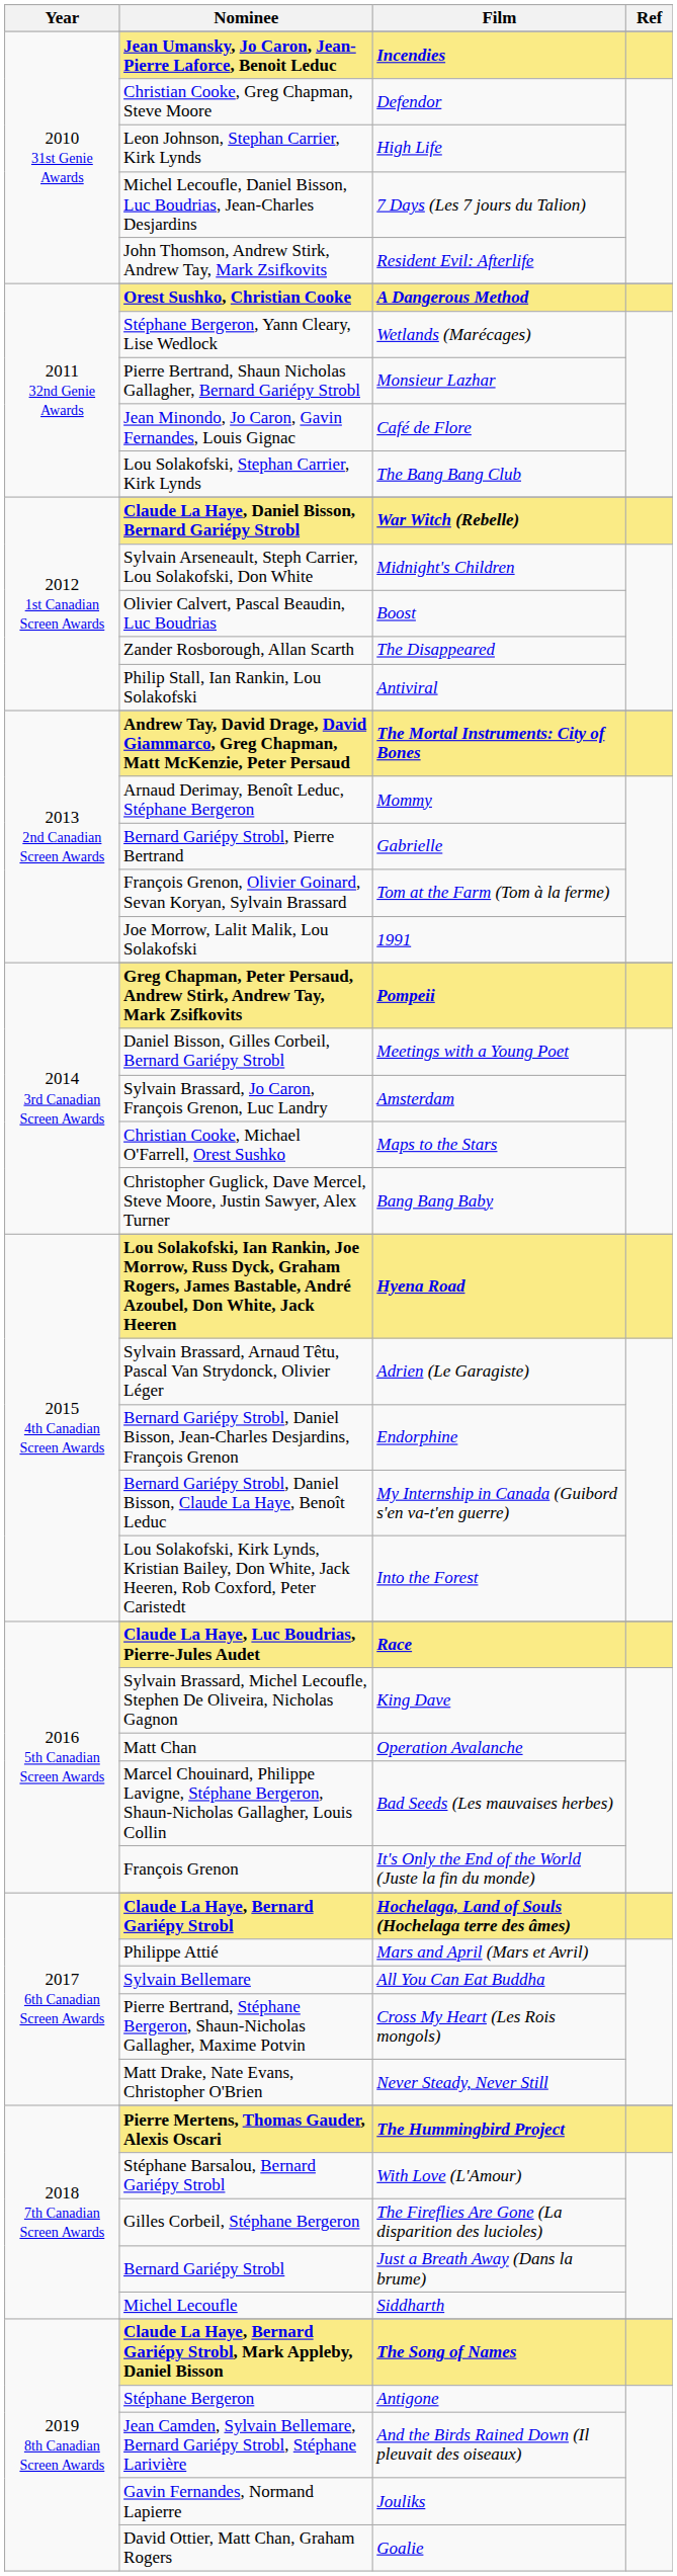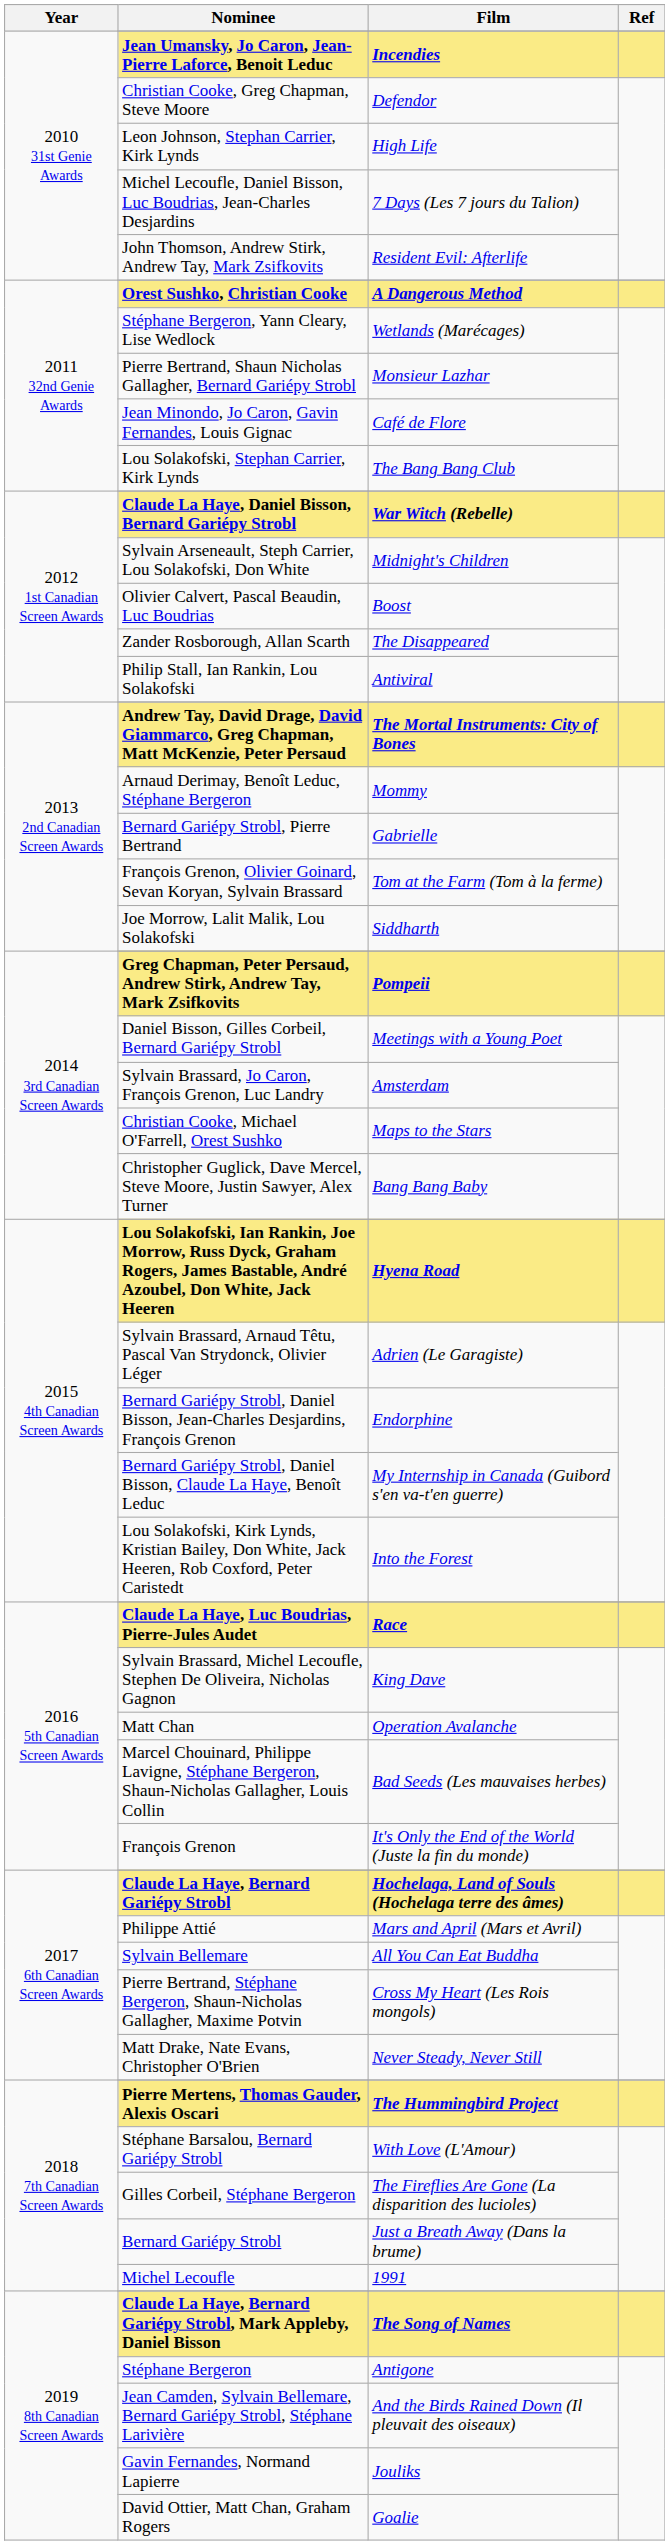 <table class="wikitable" style="width:100%;">
 <tr style="background:#bebebe;">
 <th style="width:8%;">Year</th>
 <th style="width:19%;">Nominee</th>
 <th style="width:19%;">Film</th>
 <th style="width:2%;">Ref</th>
 </tr>
 <tr>
 <td rowspan="6" align="center">2010 <br> <small><a href='#'>31st Genie Awards</a></small></td>
 </tr>
 <tr style="background:#FAEB86;">
 <td><strong><a href='#'>Jean Umansky</a>, <a href='#'>Jo Caron</a>, <a href='#'>Jean-Pierre Laforce</a>, Benoit Leduc</strong></td>
 <td><strong><em><a href='#'>Incendies</a></em></strong></td>
 <td></td>
 </tr>
 <tr>
 <td><a href='#'>Christian Cooke</a>, Greg Chapman, Steve Moore</td>
 <td><em><a href='#'>Defendor</a></em></td>
 <td rowspan=4></td>
 </tr>
 <tr>
 <td>Leon Johnson, <a href='#'>Stephan Carrier</a>, Kirk Lynds</td>
 <td><em><a href='#'>High Life</a></em></td>
 </tr>
 <tr>
 <td>Michel Lecoufle, Daniel Bisson, <a href='#'>Luc Boudrias</a>, Jean-Charles Desjardins</td>
 <td><em><a href='#'>7 Days</a> (Les 7 jours du Talion)</em></td>
 </tr>
 <tr>
 <td>John Thomson, Andrew Stirk, Andrew Tay, <a href='#'>Mark Zsifkovits</a></td>
 <td><em><a href='#'>Resident Evil: Afterlife</a></em></td>
 </tr>
 <tr>
 <td rowspan="6" align="center">2011 <br> <small><a href='#'>32nd Genie Awards</a></small></td>
 </tr>
 <tr style="background:#FAEB86;">
 <td><strong><a href='#'>Orest Sushko</a>, <a href='#'>Christian Cooke</a></strong></td>
 <td><strong><em><a href='#'>A Dangerous Method</a></em></strong></td>
 <td></td>
 </tr>
 <tr>
 <td><a href='#'>Stéphane Bergeron</a>, Yann Cleary, Lise Wedlock</td>
 <td><em><a href='#'>Wetlands</a> (Marécages)</em></td>
 <td rowspan=4></td>
 </tr>
 <tr>
 <td>Pierre Bertrand, Shaun Nicholas Gallagher, <a href='#'>Bernard Gariépy Strobl</a></td>
 <td><em><a href='#'>Monsieur Lazhar</a></em></td>
 </tr>
 <tr>
 <td><a href='#'>Jean Minondo</a>, <a href='#'>Jo Caron</a>, <a href='#'>Gavin Fernandes</a>, Louis Gignac</td>
 <td><em><a href='#'>Café de Flore</a></em></td>
 </tr>
 <tr>
 <td>Lou Solakofski, <a href='#'>Stephan Carrier</a>, Kirk Lynds</td>
 <td><em><a href='#'>The Bang Bang Club</a></em></td>
 </tr>
 <tr>
 <td rowspan="6" align="center">2012 <br> <small><a href='#'>1st Canadian Screen Awards</a></small></td>
 </tr>
 <tr style="background:#FAEB86;">
 <td><strong><a href='#'>Claude La Haye</a>, Daniel Bisson, <a href='#'>Bernard Gariépy Strobl</a></strong></td>
 <td><strong><em><a href='#'>War Witch</a> (Rebelle)</em></strong></td>
 <td></td>
 </tr>
 <tr>
 <td>Sylvain Arseneault, Steph Carrier, Lou Solakofski, Don White</td>
 <td><em><a href='#'>Midnight's Children</a></em></td>
 <td rowspan=4></td>
 </tr>
 <tr>
 <td>Olivier Calvert, Pascal Beaudin, <a href='#'>Luc Boudrias</a></td>
 <td><em><a href='#'>Boost</a></em></td>
 </tr>
 <tr>
 <td>Zander Rosborough, Allan Scarth</td>
 <td><em><a href='#'>The Disappeared</a></em></td>
 </tr>
 <tr>
 <td>Philip Stall, Ian Rankin, Lou Solakofski</td>
 <td><em><a href='#'>Antiviral</a></em></td>
 </tr>
 <tr>
 <td rowspan="6" align="center">2013 <br> <small><a href='#'>2nd Canadian Screen Awards</a></small></td>
 </tr>
 <tr style="background:#FAEB86;">
 <td><strong>Andrew Tay, David Drage, <a href='#'>David Giammarco</a>, Greg Chapman, Matt McKenzie, Peter Persaud</strong></td>
 <td><strong><em><a href='#'>The Mortal Instruments: City of Bones</a></em></strong></td>
 <td></td>
 </tr>
 <tr>
 <td>Arnaud Derimay, Benoît Leduc, <a href='#'>Stéphane Bergeron</a></td>
 <td><em><a href='#'>Mommy</a></em></td>
 <td rowspan=4></td>
 </tr>
 <tr>
 <td><a href='#'>Bernard Gariépy Strobl</a>, Pierre Bertrand</td>
 <td><em><a href='#'>Gabrielle</a></em></td>
 </tr>
 <tr>
 <td>François Grenon, <a href='#'>Olivier Goinard</a>, Sevan Koryan, Sylvain Brassard</td>
 <td><em><a href='#'>Tom at the Farm</a> (Tom à la ferme)</em></td>
 </tr>
 <tr>
 <td>Joe Morrow, Lalit Malik, Lou Solakofski</td>
-<td><em><a href='#'>1991</a></em></td>
+<td><em><a href='#'>Siddharth</a></em></td>
 </tr>
 <tr>
 <td rowspan="6" align="center">2014 <br> <small><a href='#'>3rd Canadian Screen Awards</a></small></td>
 </tr>
 <tr style="background:#FAEB86;">
 <td><strong>Greg Chapman, Peter Persaud, Andrew Stirk, Andrew Tay, Mark Zsifkovits</strong></td>
 <td><strong><em><a href='#'>Pompeii</a></em></strong></td>
 <td></td>
 </tr>
 <tr>
 <td>Daniel Bisson, Gilles Corbeil, <a href='#'>Bernard Gariépy Strobl</a></td>
 <td><em><a href='#'>Meetings with a Young Poet</a></em></td>
 <td rowspan=4></td>
 </tr>
 <tr>
 <td>Sylvain Brassard, <a href='#'>Jo Caron</a>, François Grenon, Luc Landry</td>
 <td><em><a href='#'>Amsterdam</a></em></td>
 </tr>
 <tr>
 <td><a href='#'>Christian Cooke</a>, Michael O'Farrell, <a href='#'>Orest Sushko</a></td>
 <td><em><a href='#'>Maps to the Stars</a></em></td>
 </tr>
 <tr>
 <td>Christopher Guglick, Dave Mercel, Steve Moore, Justin Sawyer, Alex Turner</td>
 <td><em><a href='#'>Bang Bang Baby</a></em></td>
 </tr>
 <tr>
 <td rowspan="6" align="center">2015 <br> <small><a href='#'>4th Canadian Screen Awards</a></small></td>
 </tr>
 <tr style="background:#FAEB86;">
 <td><strong>Lou Solakofski, Ian Rankin, Joe Morrow, Russ Dyck, Graham Rogers, James Bastable, André Azoubel, Don White, Jack Heeren</strong></td>
 <td><strong><em><a href='#'>Hyena Road</a></em></strong></td>
 <td></td>
 </tr>
 <tr>
 <td>Sylvain Brassard, Arnaud Têtu, Pascal Van Strydonck, Olivier Léger</td>
 <td><em><a href='#'>Adrien</a> (Le Garagiste)</em></td>
 <td rowspan=4></td>
 </tr>
 <tr>
 <td><a href='#'>Bernard Gariépy Strobl</a>, Daniel Bisson, Jean-Charles Desjardins, François Grenon</td>
 <td><em><a href='#'>Endorphine</a></em></td>
 </tr>
 <tr>
 <td><a href='#'>Bernard Gariépy Strobl</a>, Daniel Bisson, <a href='#'>Claude La Haye</a>, Benoît Leduc</td>
 <td><em><a href='#'>My Internship in Canada</a> (Guibord s'en va-t'en guerre)</em></td>
 </tr>
 <tr>
 <td>Lou Solakofski, Kirk Lynds, Kristian Bailey, Don White, Jack Heeren, Rob Coxford, Peter Caristedt</td>
 <td><em><a href='#'>Into the Forest</a></em></td>
 </tr>
 <tr>
 <td rowspan="6" align="center">2016 <br> <small><a href='#'>5th Canadian Screen Awards</a></small></td>
 </tr>
 <tr style="background:#FAEB86;">
 <td><strong><a href='#'>Claude La Haye</a>, <a href='#'>Luc Boudrias</a>, Pierre-Jules Audet</strong></td>
 <td><strong><em><a href='#'>Race</a></em></strong></td>
 <td></td>
 </tr>
 <tr>
 <td>Sylvain Brassard, Michel Lecoufle, Stephen De Oliveira, Nicholas Gagnon</td>
 <td><em><a href='#'>King Dave</a></em></td>
 <td rowspan=4></td>
 </tr>
 <tr>
 <td>Matt Chan</td>
 <td><em><a href='#'>Operation Avalanche</a></em></td>
 </tr>
 <tr>
 <td>Marcel Chouinard, Philippe Lavigne, <a href='#'>Stéphane Bergeron</a>, Shaun-Nicholas Gallagher, Louis Collin</td>
 <td><em><a href='#'>Bad Seeds</a> (Les mauvaises herbes)</em></td>
 </tr>
 <tr>
 <td>François Grenon</td>
 <td><em><a href='#'>It's Only the End of the World</a> (Juste la fin du monde)</em></td>
 </tr>
 <tr>
 <td rowspan="6" align="center">2017 <br> <small><a href='#'>6th Canadian Screen Awards</a></small></td>
 </tr>
 <tr style="background:#FAEB86;">
 <td><strong><a href='#'>Claude La Haye</a>, <a href='#'>Bernard Gariépy Strobl</a></strong></td>
 <td><strong><em><a href='#'>Hochelaga, Land of Souls</a> (Hochelaga terre des âmes)</em></strong></td>
 <td></td>
 </tr>
 <tr>
 <td>Philippe Attié</td>
 <td><em><a href='#'>Mars and April</a> (Mars et Avril)</em></td>
 <td rowspan=4></td>
 </tr>
 <tr>
 <td><a href='#'>Sylvain Bellemare</a></td>
 <td><em><a href='#'>All You Can Eat Buddha</a></em></td>
 </tr>
 <tr>
 <td>Pierre Bertrand, <a href='#'>Stéphane Bergeron</a>, Shaun-Nicholas Gallagher, Maxime Potvin</td>
 <td><em><a href='#'>Cross My Heart</a> (Les Rois mongols)</em></td>
 </tr>
 <tr>
 <td>Matt Drake, Nate Evans, Christopher O'Brien</td>
 <td><em><a href='#'>Never Steady, Never Still</a></em></td>
 </tr>
 <tr>
 <td rowspan="6" align="center">2018 <br> <small><a href='#'>7th Canadian Screen Awards</a></small></td>
 </tr>
 <tr style="background:#FAEB86;">
 <td><strong>Pierre Mertens, <a href='#'>Thomas Gauder</a>, Alexis Oscari</strong></td>
 <td><strong><em><a href='#'>The Hummingbird Project</a></em></strong></td>
 <td></td>
 </tr>
 <tr>
 <td>Stéphane Barsalou, <a href='#'>Bernard Gariépy Strobl</a></td>
 <td><em><a href='#'>With Love</a> (L'Amour)</em></td>
 <td rowspan=4></td>
 </tr>
 <tr>
 <td>Gilles Corbeil, <a href='#'>Stéphane Bergeron</a></td>
 <td><em><a href='#'>The Fireflies Are Gone</a> (La disparition des lucioles)</em></td>
 </tr>
 <tr>
 <td><a href='#'>Bernard Gariépy Strobl</a></td>
 <td><em><a href='#'>Just a Breath Away</a> (Dans la brume)</em></td>
 </tr>
 <tr>
 <td><a href='#'>Michel Lecoufle</a></td>
-<td><em><a href='#'>Siddharth</a></em></td>
+<td><em><a href='#'>1991</a></em></td>
 </tr>
 <tr>
 <td rowspan="6" align="center">2019 <br> <small><a href='#'>8th Canadian Screen Awards</a></small></td>
 </tr>
 <tr style="background:#FAEB86;">
 <td><strong><a href='#'>Claude La Haye</a>, <a href='#'>Bernard Gariépy Strobl</a>, Mark Appleby, Daniel Bisson</strong></td>
 <td><strong><em><a href='#'>The Song of Names</a></em></strong></td>
 <td></td>
 </tr>
 <tr>
 <td><a href='#'>Stéphane Bergeron</a></td>
 <td><em><a href='#'>Antigone</a></em></td>
 <td rowspan=4></td>
 </tr>
 <tr>
 <td><a href='#'>Jean Camden</a>, <a href='#'>Sylvain Bellemare</a>, <a href='#'>Bernard Gariépy Strobl</a>, <a href='#'>Stéphane Larivière</a></td>
 <td><em><a href='#'>And the Birds Rained Down</a> (Il pleuvait des oiseaux)</em></td>
 </tr>
 <tr>
 <td><a href='#'>Gavin Fernandes</a>, Normand Lapierre</td>
 <td><em><a href='#'>Jouliks</a></em></td>
 </tr>
 <tr>
 <td>David Ottier, Matt Chan, Graham Rogers</td>
 <td><em><a href='#'>Goalie</a></em></td>
 </tr>
 </table>
